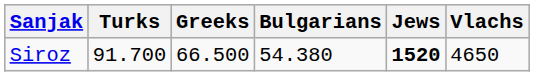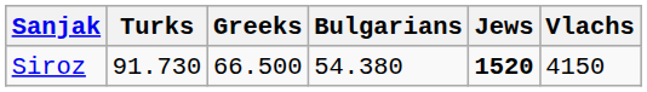 <table class="wikitable sortable">
 <tr>
 <th><a href='#'>Sanjak</a></th>
 <th>Turks</th>
 <th>Greeks</th>
 <th>Bulgarians</th>
 <th>Jews</th>
 <th>Vlachs</th>
 </tr>
 <tr>
 <td><a href='#'>Siroz</a></td>
-<td>91.700</td>
+<td>91.730</td>
 <td>66.500</td>
 <td>54.380</td>
 <td><strong>1520</strong></td>
-<td>4650</td>
+<td>4150</td>
 </tr>
 </table>
